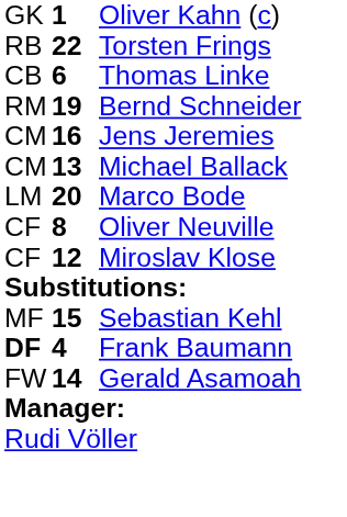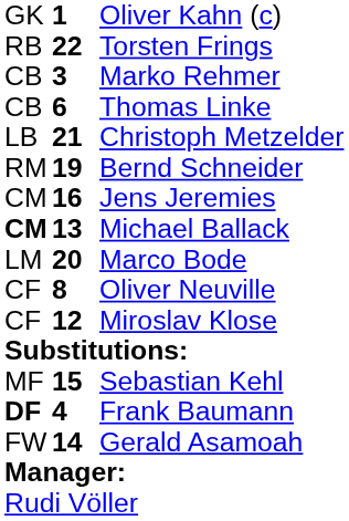 <table style="font-size: 90%" cellspacing="0" cellpadding="0">
 <tr>
 <th width="25"></th>
 <th width="25"></th>
 </tr>
 <tr>
 <td>GK</td>
 <td><strong>1</strong></td>
 <td><a href='#'>Oliver Kahn</a> (<a href='#'>c</a>)</td>
 </tr>
 <tr>
 <td>RB</td>
 <td><strong>22</strong></td>
 <td><a href='#'>Torsten Frings</a></td>
 </tr>
 <tr>
 <td>CB</td>
+<td><strong>3</strong></td>
+<td><a href='#'>Marko Rehmer</a></td>
+<td></td>
+<td></td>
+</tr>
+<tr>
+<td>CB</td>
 <td><strong>6</strong></td>
 <td><a href='#'>Thomas Linke</a></td>
+</tr>
+<tr>
+<td>LB</td>
+<td><strong>21</strong></td>
+<td><a href='#'>Christoph Metzelder</a></td>
+<td></td>
+<td></td>
 </tr>
 <tr>
 <td>RM</td>
 <td><strong>19</strong></td>
 <td><a href='#'>Bernd Schneider</a></td>
 <td></td>
 </tr>
 <tr>
 <td>CM</td>
 <td><strong>16</strong></td>
 <td><a href='#'>Jens Jeremies</a></td>
 </tr>
 <tr>
-<td>CM</td>
+<td><strong>CM</strong></td>
 <td><strong>13</strong></td>
 <td><a href='#'>Michael Ballack</a></td>
 <td></td>
 </tr>
 <tr>
 <td>LM</td>
 <td><strong>20</strong></td>
 <td><a href='#'>Marco Bode</a></td>
 </tr>
 <tr>
 <td>CF</td>
 <td><strong>8</strong></td>
 <td><a href='#'>Oliver Neuville</a></td>
 <td></td>
 <td></td>
 </tr>
 <tr>
 <td>CF</td>
 <td><strong>12</strong></td>
 <td><a href='#'>Miroslav Klose</a></td>
 </tr>
 <tr>
 <td colspan=3><strong>Substitutions:</strong></td>
 </tr>
 <tr>
 <td>MF</td>
 <td><strong>15</strong></td>
 <td><a href='#'>Sebastian Kehl</a></td>
 <td></td>
 <td></td>
 </tr>
 <tr>
 <td><strong>DF</strong></td>
 <td><strong>4</strong></td>
 <td><a href='#'>Frank Baumann</a></td>
 <td></td>
 <td></td>
 </tr>
 <tr>
 <td>FW</td>
 <td><strong>14</strong></td>
 <td><a href='#'>Gerald Asamoah</a></td>
 <td></td>
 <td></td>
 </tr>
 <tr>
 <td colspan=3><strong>Manager:</strong></td>
 </tr>
 <tr>
 <td colspan="4"><a href='#'>Rudi Völler</a></td>
 </tr>
 </table>
